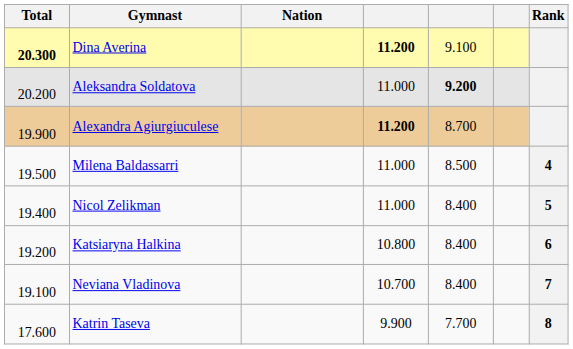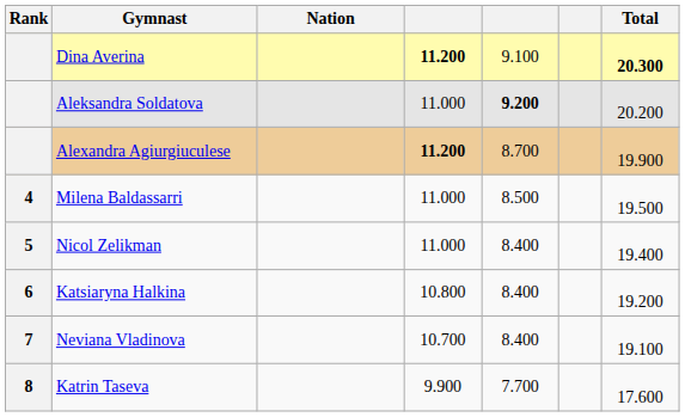 <table class="wikitable sortable" style="text-align:center; font-size:90%">
 <tr>
-<th ! scope="col" style="width:60px;">Total</th>
+<th scope="col" style="width:20px;">Rank</th>
 <th ! scope="col" style="width:170px;">Gymnast</th>
 <th ! scope="col" style="width:120px;">Nation</th>
 <th ! scope="col" style="width:60px;"></th>
 <th ! scope="col" style="width:60px;"></th>
 <th ! scope="col" style="width:30px;"></th>
-<th scope="col" style="width:20px;">Rank</th>
+<th ! scope="col" style="width:60px;">Total</th>
 </tr>
 <tr bgcolor=fffcaf>
-<td><br><strong>20.300</strong></td>
+<th scope=row></th>
 <td align=left><a href='#'>Dina Averina</a></td>
 <td style="text-align:left;"></td>
 <td><strong>11.200</strong></td>
 <td>9.100</td>
 <td></td>
-<th scope=row></th>
+<td><br><strong>20.300</strong></td>
 </tr>
 <tr bgcolor=e5e5e5>
-<td><br>20.200</td>
+<th scope=row></th>
 <td align=left><a href='#'>Aleksandra Soldatova</a></td>
 <td style="text-align:left;"></td>
 <td>11.000</td>
 <td><strong>9.200</strong></td>
 <td></td>
-<th scope=row></th>
+<td><br>20.200</td>
 </tr>
 <tr bgcolor=eecc99>
-<td><br>19.900</td>
+<th scope=row></th>
 <td align=left><a href='#'>Alexandra Agiurgiuculese</a></td>
 <td style="text-align:left;"></td>
 <td><strong>11.200</strong></td>
 <td>8.700</td>
 <td></td>
-<th scope=row></th>
+<td><br>19.900</td>
 </tr>
 <tr>
-<td><br>19.500</td>
+<th scope=row>4</th>
 <td align=left><a href='#'>Milena Baldassarri</a></td>
 <td style="text-align:left;"></td>
 <td>11.000</td>
 <td>8.500</td>
 <td></td>
-<th scope=row>4</th>
+<td><br>19.500</td>
 </tr>
 <tr>
-<td><br>19.400</td>
+<th scope=row>5</th>
 <td align=left><a href='#'>Nicol Zelikman</a></td>
 <td style="text-align:left;"></td>
 <td>11.000</td>
 <td>8.400</td>
 <td></td>
-<th scope=row>5</th>
+<td><br>19.400</td>
 </tr>
 <tr>
-<td><br>19.200</td>
+<th scope=row>6</th>
 <td align=left><a href='#'>Katsiaryna Halkina</a></td>
 <td style="text-align:left;"></td>
 <td>10.800</td>
 <td>8.400</td>
 <td></td>
-<th scope=row>6</th>
+<td><br>19.200</td>
 </tr>
 <tr>
-<td><br>19.100</td>
+<th scope=row>7</th>
 <td align=left><a href='#'>Neviana Vladinova</a></td>
 <td style="text-align:left;"></td>
 <td>10.700</td>
 <td>8.400</td>
 <td></td>
-<th scope=row>7</th>
+<td><br>19.100</td>
 </tr>
 <tr>
-<td><br>17.600</td>
+<th scope=row>8</th>
 <td align=left><a href='#'>Katrin Taseva</a></td>
 <td style="text-align:left;"></td>
 <td>9.900</td>
 <td>7.700</td>
 <td></td>
-<th scope=row>8</th>
+<td><br>17.600</td>
 </tr>
 </table>
